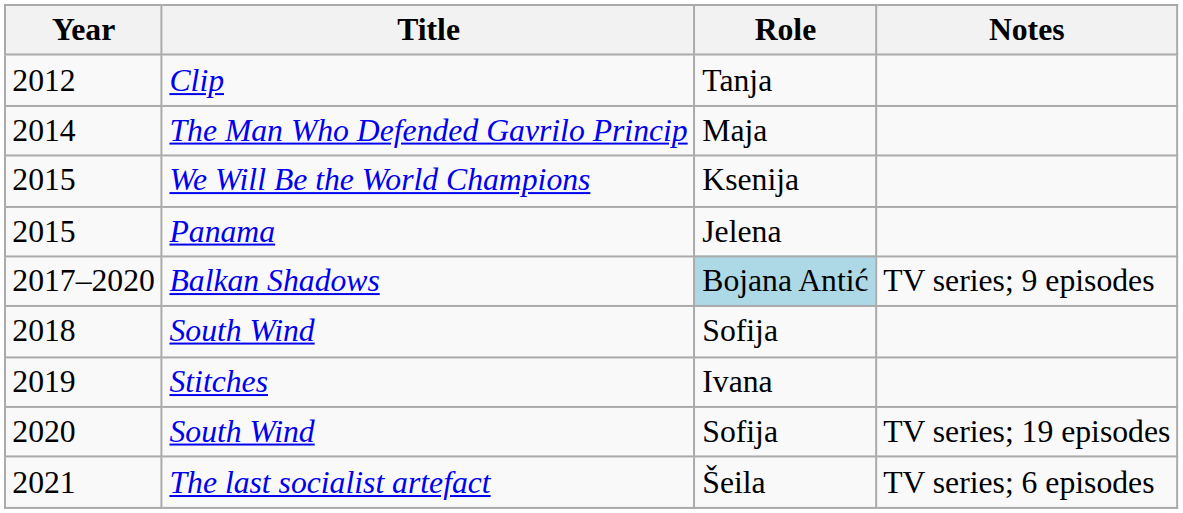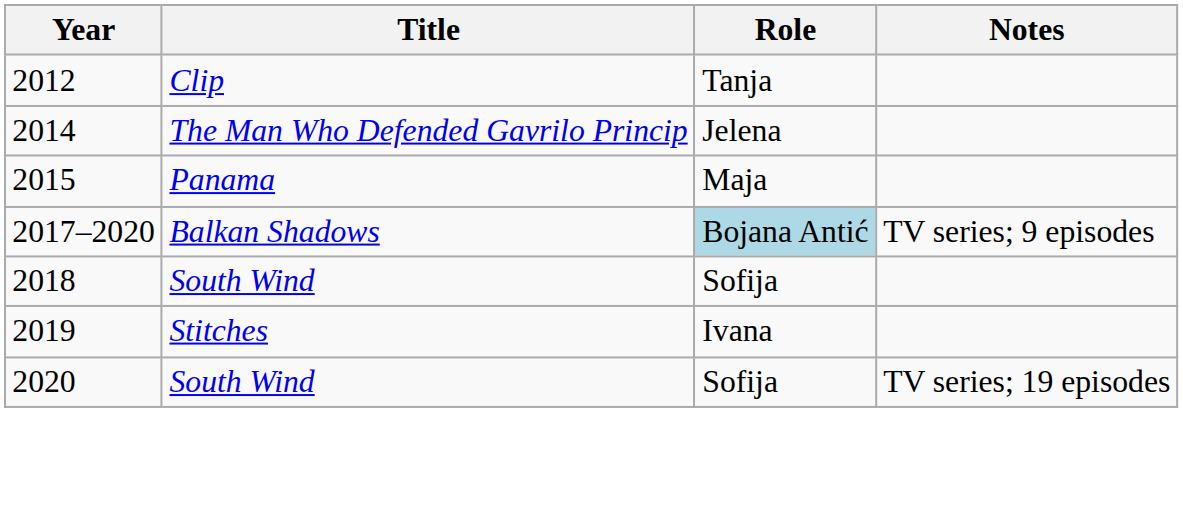 <table class="wikitable sortable">
 <tr>
 <th>Year</th>
 <th>Title</th>
 <th>Role</th>
 <th class="unsortable">Notes</th>
 </tr>
 <tr>
 <td>2012</td>
 <td><em><a href='#'>Clip</a></em></td>
 <td>Tanja</td>
 <td></td>
 </tr>
 <tr>
 <td>2014</td>
 <td><em><a href='#'>The Man Who Defended Gavrilo Princip</a></em></td>
-<td>Maja</td>
-<td></td>
-</tr>
-<tr>
-<td>2015</td>
-<td><em><a href='#'>We Will Be the World Champions</a></em></td>
-<td>Ksenija</td>
+<td>Jelena</td>
 <td></td>
 </tr>
 <tr>
 <td>2015</td>
 <td><em><a href='#'>Panama</a></em></td>
-<td>Jelena</td>
+<td>Maja</td>
 <td></td>
 </tr>
 <tr>
 <td>2017–2020</td>
 <td><em><a href='#'>Balkan Shadows</a></em></td>
 <td style="background: lightblue;">Bojana Antić</td>
 <td>TV series; 9 episodes</td>
 </tr>
 <tr>
 <td>2018</td>
 <td><em><a href='#'>South Wind</a></em></td>
 <td>Sofija</td>
 <td></td>
 </tr>
 <tr>
 <td>2019</td>
 <td><em><a href='#'>Stitches</a></em></td>
 <td>Ivana</td>
 <td></td>
 </tr>
 <tr>
 <td>2020</td>
 <td><em><a href='#'>South Wind</a></em></td>
 <td>Sofija</td>
 <td>TV series; 19 episodes</td>
 </tr>
-<tr>
-<td>2021</td>
-<td><em><a href='#'>The last socialist artefact</a></em></td>
-<td>Šeila</td>
-<td>TV series; 6 episodes</td>
-</tr>
 </table>
